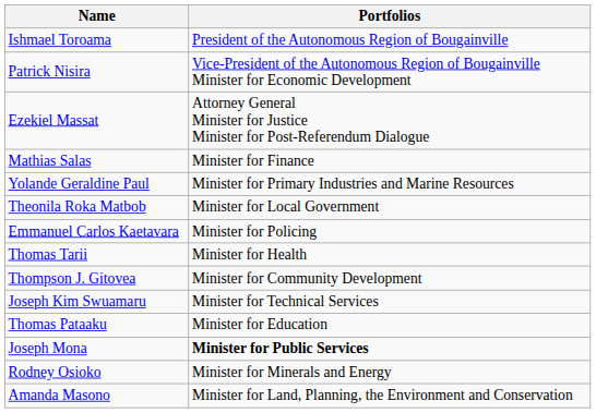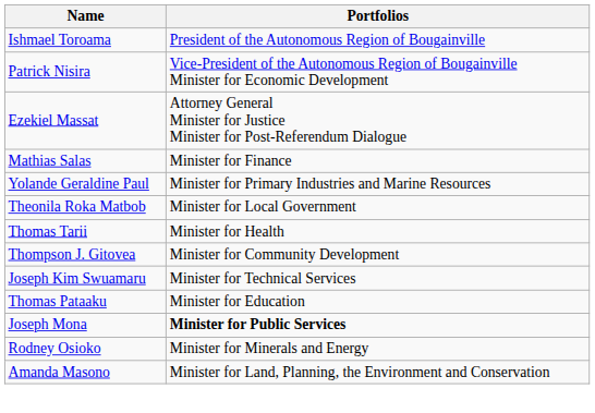 <table class="wikitable" style="width:50%;">
 <tr>
 <th>Name</th>
 <th>Portfolios</th>
 </tr>
 <tr>
 <td><a href='#'>Ishmael Toroama</a></td>
 <td><a href='#'>President of the Autonomous Region of Bougainville</a></td>
 </tr>
 <tr>
 <td><a href='#'>Patrick Nisira</a></td>
 <td><a href='#'>Vice-President of the Autonomous Region of Bougainville</a><br>Minister for Economic Development</td>
 </tr>
 <tr>
 <td><a href='#'>Ezekiel Massat</a></td>
 <td>Attorney General<br>Minister for Justice<br>Minister for Post-Referendum Dialogue</td>
 </tr>
 <tr>
 <td><a href='#'>Mathias Salas</a></td>
 <td>Minister for Finance</td>
 </tr>
 <tr>
 <td><a href='#'>Yolande Geraldine Paul</a></td>
 <td>Minister for Primary Industries and Marine Resources</td>
 </tr>
 <tr>
 <td><a href='#'>Theonila Roka Matbob</a></td>
 <td>Minister for Local Government</td>
 </tr>
 <tr>
-<td><a href='#'>Emmanuel Carlos Kaetavara</a></td>
-<td>Minister for Policing</td>
-</tr>
-<tr>
 <td><a href='#'>Thomas Tarii</a></td>
 <td>Minister for Health</td>
 </tr>
 <tr>
 <td><a href='#'>Thompson J. Gitovea</a></td>
 <td>Minister for Community Development</td>
 </tr>
 <tr>
 <td><a href='#'>Joseph Kim Swuamaru</a></td>
 <td>Minister for Technical Services</td>
 </tr>
 <tr>
 <td><a href='#'>Thomas Pataaku</a></td>
 <td>Minister for Education</td>
 </tr>
 <tr>
 <td><a href='#'>Joseph Mona</a></td>
 <td><strong>Minister for Public Services</strong></td>
 </tr>
 <tr>
 <td><a href='#'>Rodney Osioko</a></td>
 <td>Minister for Minerals and Energy</td>
 </tr>
 <tr>
 <td><a href='#'>Amanda Masono</a></td>
 <td>Minister for Land, Planning, the Environment and Conservation</td>
 </tr>
 </table>
